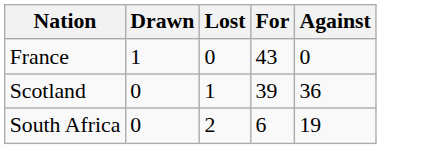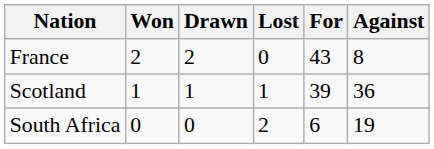 <table class="wikitable">
 <tr>
 <th>Nation</th>
+<th>Won</th>
 <th>Drawn</th>
 <th>Lost</th>
 <th>For</th>
 <th>Against</th>
 </tr>
 <tr>
 <td>France</td>
-<td>1</td>
+<td>2</td>
+<td>2</td>
 <td>0</td>
 <td>43</td>
-<td>0</td>
+<td>8</td>
 </tr>
 <tr>
 <td>Scotland</td>
-<td>0</td>
+<td>1</td>
+<td>1</td>
 <td>1</td>
 <td>39</td>
 <td>36</td>
 </tr>
 <tr>
 <td>South Africa</td>
 <td>0</td>
+<td>0</td>
 <td>2</td>
 <td>6</td>
 <td>19</td>
 </tr>
 </table>
